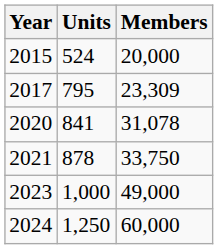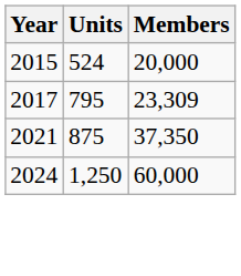 <table class="wikitable" style="float: right;">
 <tr>
 <th>Year</th>
 <th>Units</th>
 <th>Members</th>
 </tr>
 <tr>
 <td>2015</td>
 <td>524</td>
 <td>20,000</td>
 </tr>
 <tr>
 <td>2017</td>
 <td>795</td>
 <td>23,309</td>
 </tr>
 <tr>
-<td>2020</td>
-<td>841</td>
-<td>31,078</td>
-</tr>
-<tr>
 <td>2021</td>
-<td>878</td>
-<td>33,750</td>
-</tr>
-<tr>
-<td>2023</td>
-<td>1,000</td>
-<td>49,000</td>
+<td>875</td>
+<td>37,350</td>
 </tr>
 <tr>
 <td>2024</td>
 <td>1,250</td>
 <td>60,000</td>
 </tr>
 </table>
